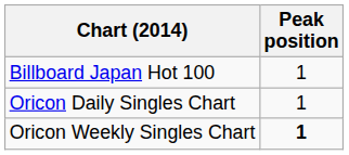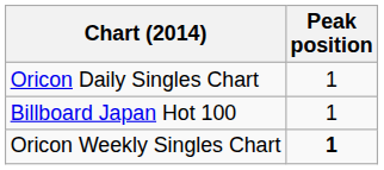 <table class="wikitable sortable">
 <tr>
 <th>Chart (2014)</th>
 <th>Peak<br>position</th>
 </tr>
 <tr>
-<td><a href='#'>Billboard Japan</a> Hot 100</td>
+<td><a href='#'>Oricon</a> Daily Singles Chart</td>
 <td align="center">1</td>
 </tr>
 <tr>
-<td><a href='#'>Oricon</a> Daily Singles Chart</td>
+<td><a href='#'>Billboard Japan</a> Hot 100</td>
 <td align="center">1</td>
 </tr>
 <tr>
 <td>Oricon Weekly Singles Chart</td>
 <td align="center"><strong>1</strong></td>
 </tr>
 </table>
